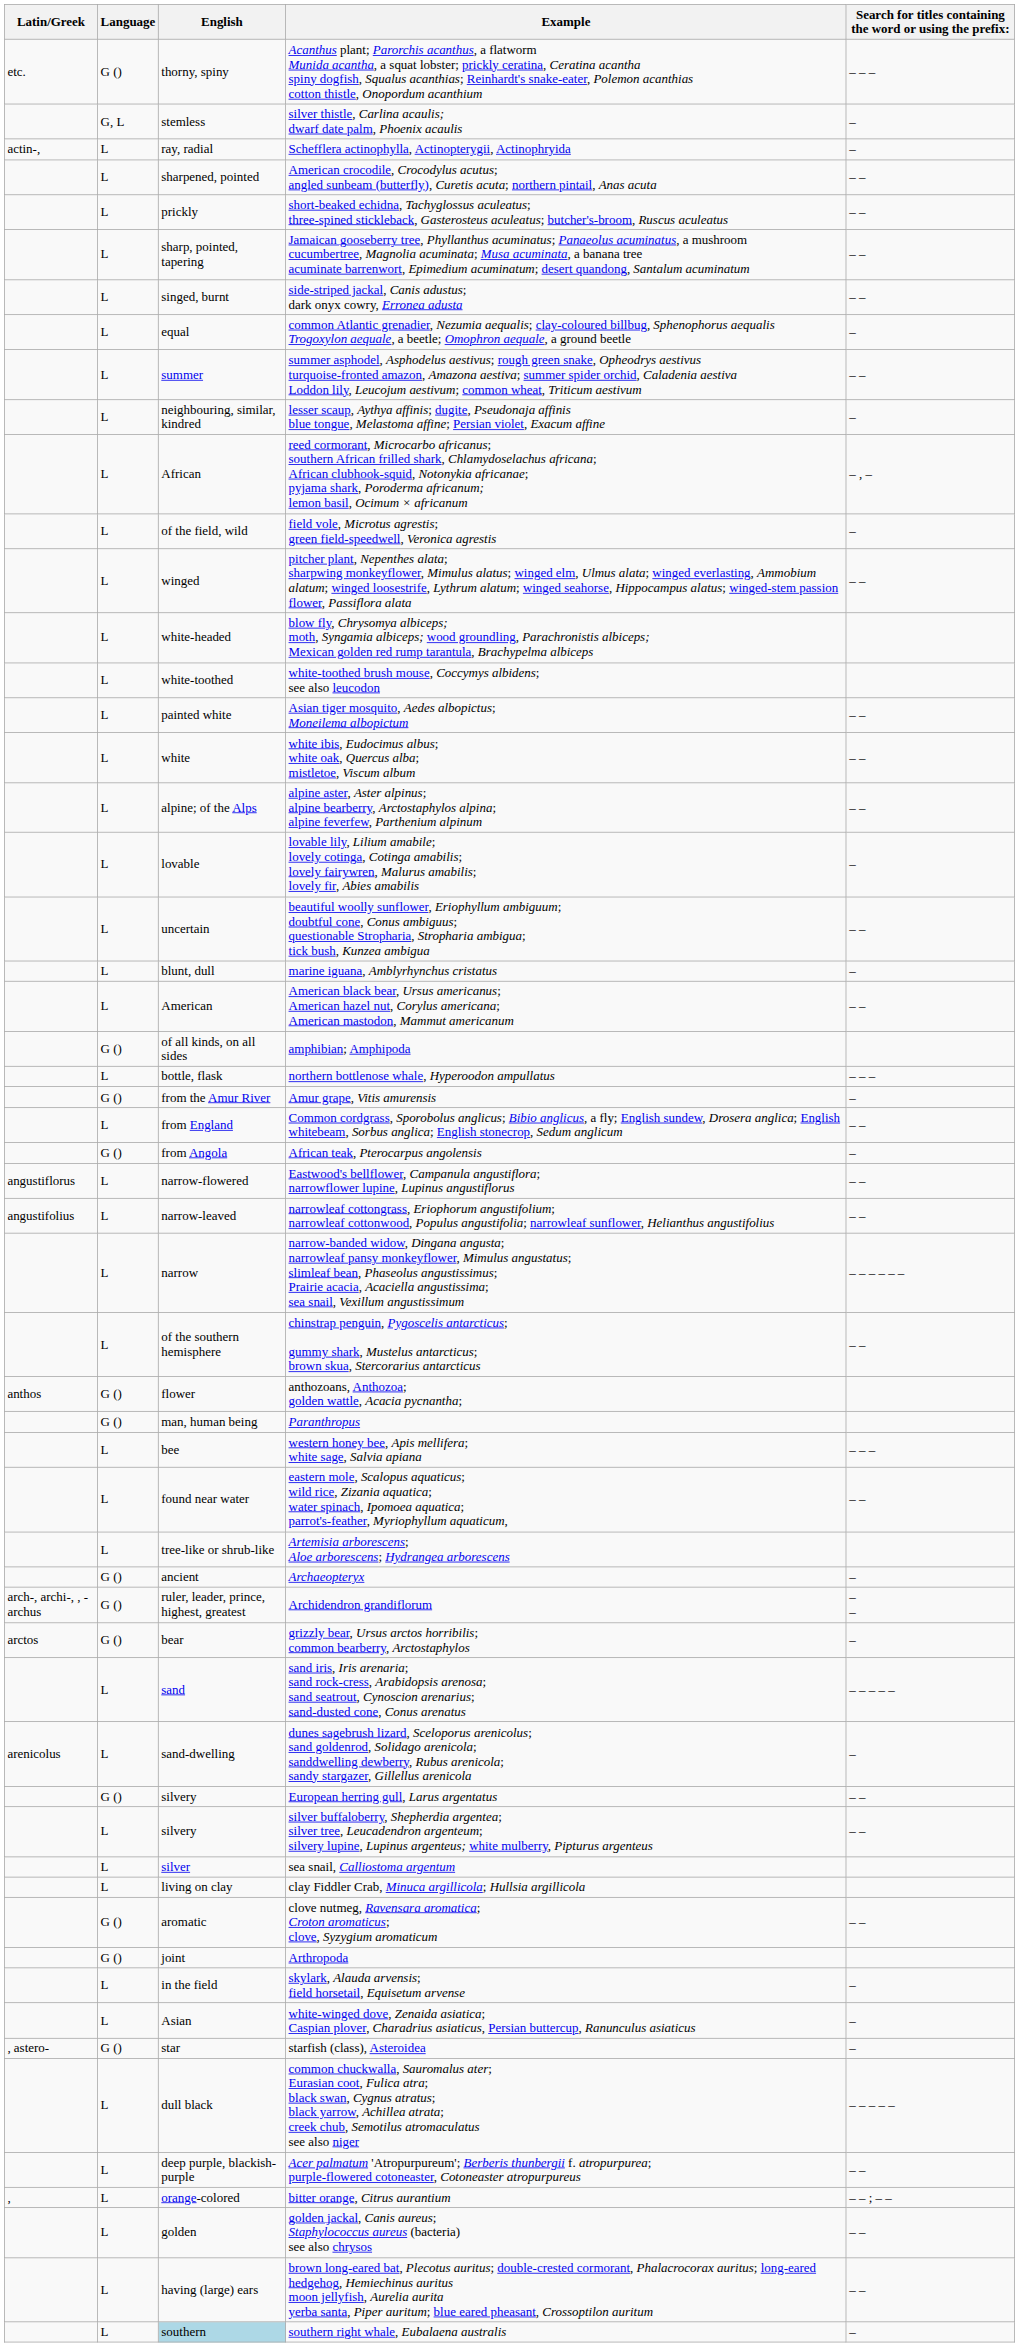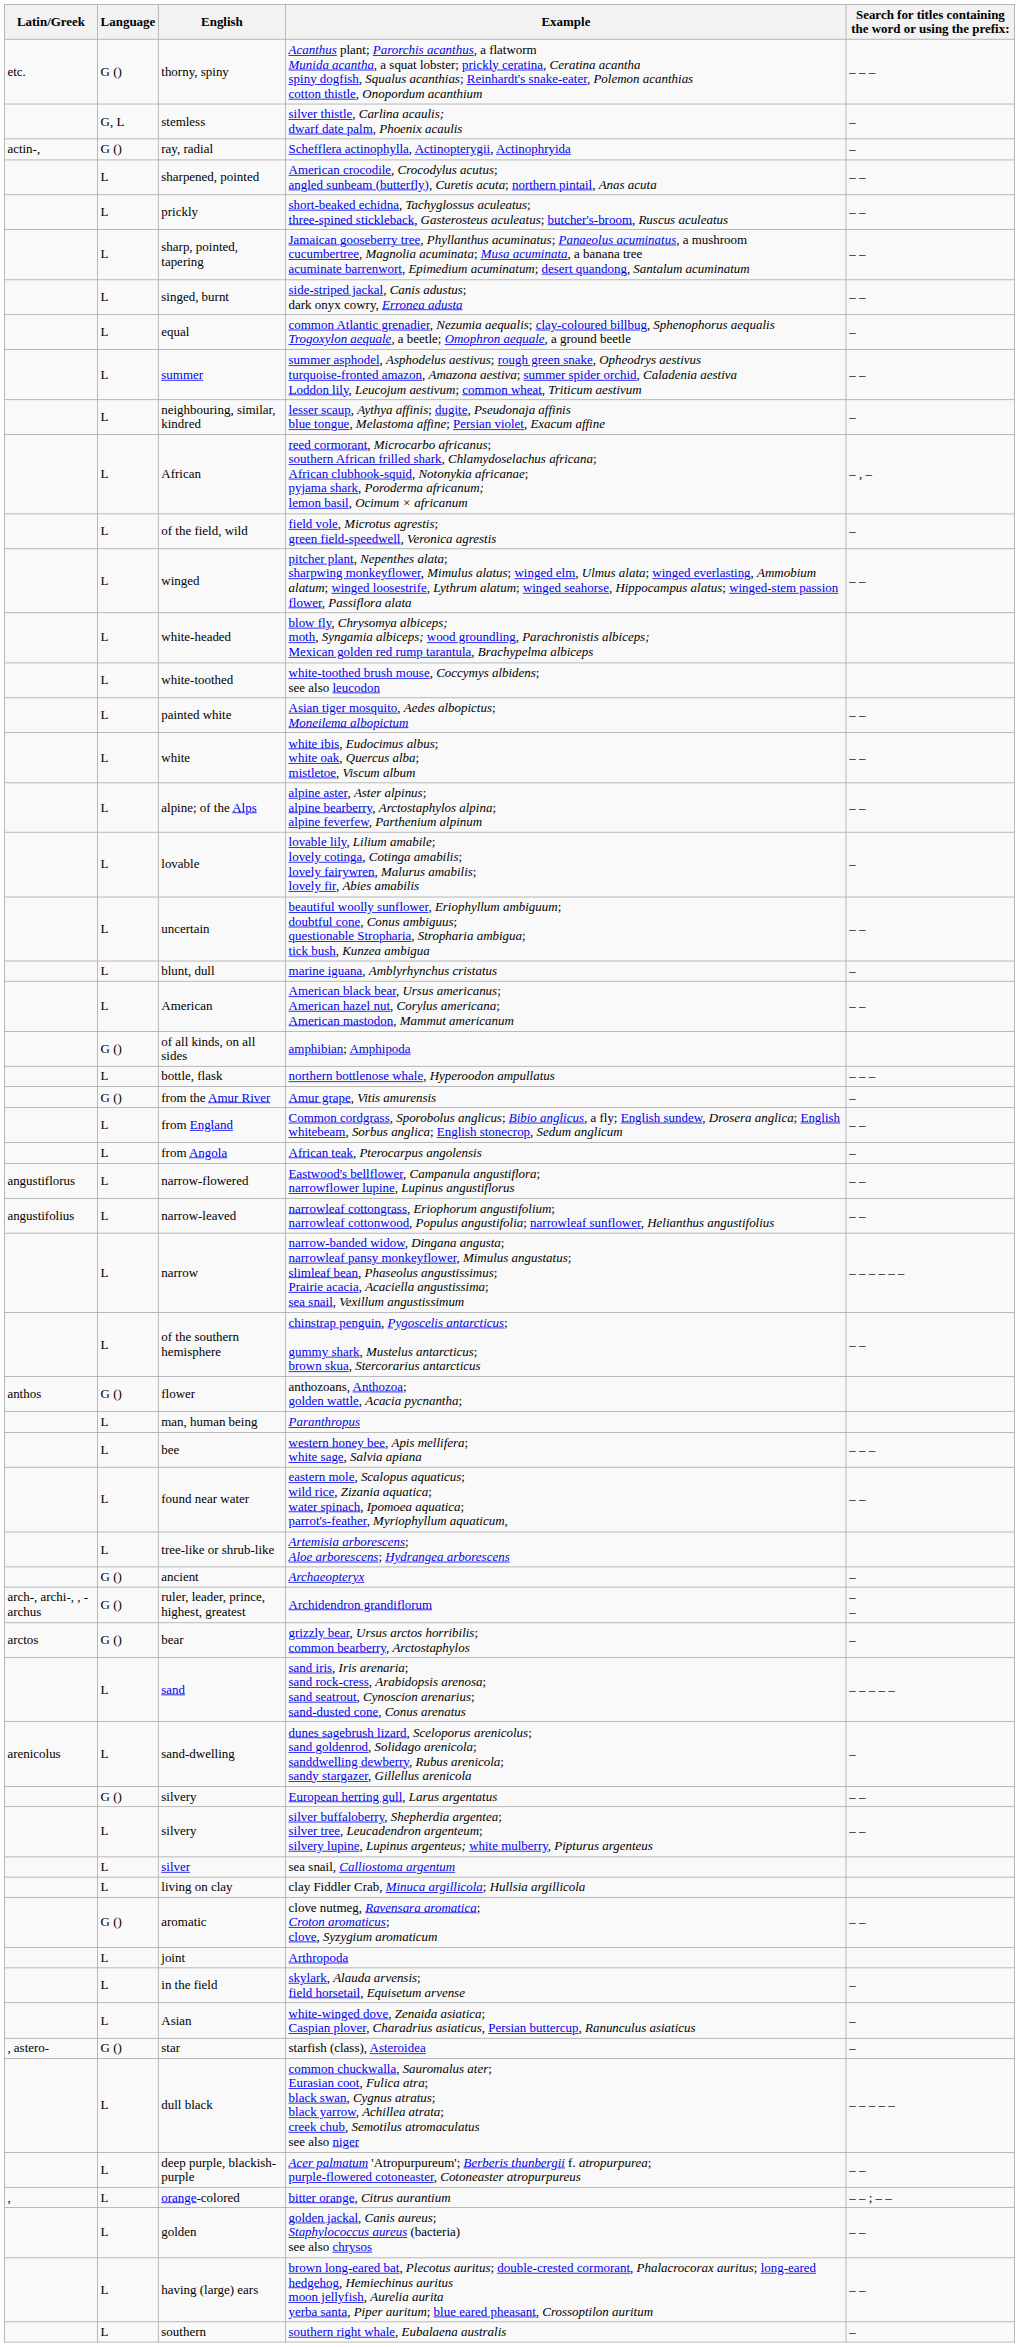 <table class="wikitable">
 <tr>
 <th>Latin/Greek</th>
 <th>Language</th>
 <th>English</th>
 <th>Example</th>
 <th>Search for titles containing the word or using the prefix:</th>
 </tr>
 <tr>
 <td> etc.</td>
 <td>G  ()</td>
 <td>thorny, spiny</td>
 <td><em><a href='#'>Acanthus</a></em> plant; <em><a href='#'>Parorchis acanthus</a></em>, a flatworm<br><em><a href='#'>Munida acantha</a></em>, a squat lobster; <a href='#'>prickly ceratina</a>, <em>Ceratina acantha</em><br><a href='#'>spiny dogfish</a>, <em>Squalus acanthias</em>; <a href='#'>Reinhardt's snake-eater</a>, <em>Polemon acanthias</em><br><a href='#'>cotton thistle</a>, <em>Onopordum acanthium</em></td>
 <td> –  –  – </td>
 </tr>
 <tr>
 <td></td>
 <td>G, L</td>
 <td>stemless</td>
 <td><a href='#'>silver thistle</a>, <em>Carlina acaulis;</em><br><a href='#'>dwarf date palm</a>, <em>Phoenix acaulis</em></td>
 <td> – </td>
 </tr>
 <tr>
 <td> actin-, </td>
-<td>L</td>
+<td>G  ()</td>
 <td>ray, radial</td>
 <td><a href='#'>Schefflera actinophylla</a>, <a href='#'>Actinopterygii</a>, <a href='#'>Actinophryida</a></td>
 <td> – </td>
 </tr>
 <tr>
 <td></td>
 <td>L</td>
 <td>sharpened, pointed</td>
 <td><a href='#'>American crocodile</a>, <em>Crocodylus acutus</em>;<br><a href='#'>angled sunbeam (butterfly)</a>, <em>Curetis acuta</em>; <a href='#'>northern pintail</a>, <em>Anas acuta</em></td>
 <td> –  – </td>
 </tr>
 <tr>
 <td></td>
 <td>L</td>
 <td>prickly</td>
 <td><a href='#'>short-beaked echidna</a>, <em>Tachyglossus aculeatus</em>;<br><a href='#'>three-spined stickleback</a>, <em>Gasterosteus aculeatus</em>; <a href='#'>butcher's-broom</a>, <em>Ruscus aculeatus</em></td>
 <td> –  – </td>
 </tr>
 <tr>
 <td></td>
 <td>L</td>
 <td>sharp, pointed, tapering</td>
 <td><a href='#'>Jamaican gooseberry tree</a>, <em>Phyllanthus acuminatus</em>; <em><a href='#'>Panaeolus acuminatus</a></em>, a mushroom<br><a href='#'>cucumbertree</a>, <em>Magnolia acuminata</em>; <em><a href='#'>Musa acuminata</a></em>, a banana tree<br><a href='#'>acuminate barrenwort</a>, <em>Epimedium acuminatum</em>; <a href='#'>desert quandong</a>, <em>Santalum acuminatum</em></td>
 <td> –  – </td>
 </tr>
 <tr>
 <td></td>
 <td>L</td>
 <td>singed, burnt</td>
 <td><a href='#'>side-striped jackal</a>, <em>Canis adustus</em>;<br>dark onyx cowry, <em><a href='#'>Erronea adusta</a></em></td>
 <td> –  – </td>
 </tr>
 <tr>
 <td></td>
 <td>L</td>
 <td>equal</td>
 <td><a href='#'>common Atlantic grenadier</a>, <em>Nezumia aequalis</em>; <a href='#'>clay-coloured billbug</a>, <em>Sphenophorus aequalis</em><br><em><a href='#'>Trogoxylon aequale</a></em>, a beetle; <em><a href='#'>Omophron aequale</a></em>, a ground beetle</td>
 <td> – </td>
 </tr>
 <tr>
 <td></td>
 <td>L</td>
 <td><a href='#'>summer</a></td>
 <td><a href='#'>summer asphodel</a>, <em>Asphodelus aestivus</em>; <a href='#'>rough green snake</a>, <em>Opheodrys aestivus</em><br><a href='#'>turquoise-fronted amazon</a>, <em>Amazona aestiva</em>; <a href='#'>summer spider orchid</a>, <em>Caladenia aestiva</em><br><a href='#'>Loddon lily</a>, <em>Leucojum aestivum</em>; <a href='#'>common wheat</a>, <em>Triticum aestivum</em></td>
 <td> –  – </td>
 </tr>
 <tr>
 <td></td>
 <td>L</td>
 <td>neighbouring, similar, kindred</td>
 <td><a href='#'>lesser scaup</a>, <em>Aythya affinis</em>; <a href='#'>dugite</a>, <em>Pseudonaja affinis</em> <br><a href='#'>blue tongue</a>, <em>Melastoma affine</em>; <a href='#'>Persian violet</a>, <em>Exacum affine</em></td>
 <td> – </td>
 </tr>
 <tr>
 <td></td>
 <td>L</td>
 <td>African</td>
 <td><a href='#'>reed cormorant</a>, <em>Microcarbo africanus</em>;<br><a href='#'>southern African frilled shark</a>, <em>Chlamydoselachus africana</em>;<br><a href='#'>African clubhook-squid</a>, <em>Notonykia africanae</em>;<br><a href='#'>pyjama shark</a>, <em>Poroderma africanum;</em><br><a href='#'>lemon basil</a>, <em>Ocimum × africanum</em></td>
 <td> – ,  – </td>
 </tr>
 <tr>
 <td></td>
 <td>L</td>
 <td>of the field, wild</td>
 <td><a href='#'>field vole</a>, <em>Microtus agrestis</em>;<br><a href='#'>green field-speedwell</a>, <em>Veronica agrestis</em></td>
 <td> – </td>
 </tr>
 <tr>
 <td></td>
 <td>L </td>
 <td>winged</td>
 <td><a href='#'>pitcher plant</a>, <em>Nepenthes alata</em>;<br><a href='#'>sharpwing monkeyflower</a>, <em>Mimulus alatus</em>; <a href='#'>winged elm</a>, <em>Ulmus alata</em>; <a href='#'>winged everlasting</a>, <em>Ammobium alatum</em>; <a href='#'>winged loosestrife</a>, <em>Lythrum alatum</em>; <a href='#'>winged seahorse</a>, <em>Hippocampus alatus</em>; <a href='#'>winged-stem passion flower</a>, <em>Passiflora alata</em></td>
 <td> –  – </td>
 </tr>
 <tr id="albiceps">
 <td></td>
 <td>L</td>
 <td>white-headed</td>
 <td><a href='#'>blow fly</a>, <em>Chrysomya albiceps;</em><br><a href='#'>moth</a>, <em>Syngamia albiceps;</em> <a href='#'>wood groundling</a>, <em>Parachronistis albiceps;</em><br><a href='#'>Mexican golden red rump tarantula</a>, <em>Brachypelma albiceps</em></td>
 <td></td>
 </tr>
 <tr id="albidens">
 <td></td>
 <td>L</td>
 <td>white-toothed</td>
 <td><a href='#'>white-toothed brush mouse</a>, <em>Coccymys albidens</em>;<br> see also <a href='#'>leucodon</a></td>
 <td></td>
 </tr>
 <tr>
 <td></td>
 <td>L</td>
 <td>painted white</td>
 <td><a href='#'>Asian tiger mosquito</a>, <em>Aedes albopictus</em>;<br><em><a href='#'>Moneilema albopictum</a></em></td>
 <td> –  – </td>
 </tr>
 <tr>
 <td></td>
 <td>L</td>
 <td>white</td>
 <td><a href='#'>white ibis</a>, <em>Eudocimus albus</em>;<br><a href='#'>white oak</a>, <em>Quercus alba</em>;<br><a href='#'>mistletoe</a>, <em>Viscum album</em></td>
 <td> –  – </td>
 </tr>
 <tr>
 <td></td>
 <td>L</td>
 <td>alpine; of the <a href='#'>Alps</a></td>
 <td><a href='#'>alpine aster</a>, <em>Aster alpinus</em>;<br><a href='#'>alpine bearberry</a>, <em>Arctostaphylos alpina</em>;<br><a href='#'>alpine feverfew</a>, <em>Parthenium alpinum</em></td>
 <td> –  – </td>
 </tr>
 <tr>
 <td></td>
 <td>L</td>
 <td>lovable</td>
 <td><a href='#'>lovable lily</a>, <em>Lilium amabile</em>;<br><a href='#'>lovely cotinga</a>, <em>Cotinga amabilis</em>;<br> <a href='#'>lovely fairywren</a>, <em>Malurus amabilis</em>;<br><a href='#'>lovely fir</a>, <em>Abies amabilis</em></td>
 <td> – </td>
 </tr>
 <tr>
 <td></td>
 <td>L</td>
 <td>uncertain</td>
 <td><a href='#'>beautiful woolly sunflower</a>, <em>Eriophyllum ambiguum</em>;<br><a href='#'>doubtful cone</a>, <em>Conus ambiguus</em>;<br><a href='#'>questionable Stropharia</a>, <em>Stropharia ambigua</em>;<br><a href='#'>tick bush</a>, <em>Kunzea ambigua</em></td>
 <td> –  – </td>
 </tr>
 <tr>
 <td></td>
 <td>L</td>
 <td>blunt, dull</td>
 <td><a href='#'>marine iguana</a>, <em>Amblyrhynchus cristatus</em></td>
 <td> – </td>
 </tr>
 <tr>
 <td></td>
 <td>L</td>
 <td>American</td>
 <td><a href='#'>American black bear</a>, <em>Ursus americanus</em>;<br><a href='#'>American hazel nut</a>, <em>Corylus americana</em>;<br><a href='#'>American mastodon</a>, <em>Mammut americanum</em></td>
 <td> –  – </td>
 </tr>
 <tr>
 <td></td>
 <td>G  ()</td>
 <td>of all kinds, on all sides</td>
 <td><a href='#'>amphibian</a>; <a href='#'>Amphipoda</a></td>
 <td></td>
 </tr>
 <tr>
 <td></td>
 <td>L</td>
 <td>bottle, flask</td>
 <td><a href='#'>northern bottlenose whale</a>, <em>Hyperoodon ampullatus</em></td>
 <td> –  –  – </td>
 </tr>
 <tr>
 <td></td>
 <td>G  ()</td>
 <td>from the <a href='#'>Amur River</a></td>
 <td><a href='#'>Amur grape</a>, <em>Vitis amurensis</em></td>
 <td> – </td>
 </tr>
 <tr>
 <td></td>
 <td>L</td>
 <td>from <a href='#'>England</a></td>
 <td><a href='#'>Common cordgrass</a>, <em>Sporobolus anglicus</em>; <em><a href='#'>Bibio anglicus</a></em>, a fly; <a href='#'>English sundew</a>, <em>Drosera anglica</em>; <a href='#'>English whitebeam</a>, <em>Sorbus anglica</em>; <a href='#'>English stonecrop</a>, <em>Sedum anglicum</em></td>
 <td> –  – </td>
 </tr>
 <tr>
 <td></td>
-<td>G  ()</td>
+<td>L</td>
 <td>from <a href='#'>Angola</a></td>
 <td><a href='#'>African teak</a>, <em>Pterocarpus angolensis</em></td>
 <td> – </td>
 </tr>
 <tr>
 <td>angustiflorus</td>
 <td>L</td>
 <td>narrow-flowered</td>
 <td><a href='#'>Eastwood's bellflower</a>, <em>Campanula angustiflora</em>;<br><a href='#'>narrowflower lupine</a>, <em>Lupinus angustiflorus</em></td>
 <td> –  – </td>
 </tr>
 <tr>
 <td>angustifolius</td>
 <td>L</td>
 <td>narrow-leaved</td>
 <td><a href='#'>narrowleaf cottongrass</a>, <em>Eriophorum angustifolium</em>;<br><a href='#'>narrowleaf cottonwood</a>, <em>Populus angustifolia</em>; <a href='#'>narrowleaf sunflower</a>, <em>Helianthus angustifolius</em></td>
 <td> –  – </td>
 </tr>
 <tr>
 <td></td>
 <td>L</td>
 <td>narrow</td>
 <td><a href='#'>narrow-banded widow</a>, <em>Dingana angusta</em>;<br><a href='#'>narrowleaf pansy monkeyflower</a>, <em>Mimulus angustatus</em>;<br><a href='#'>slimleaf bean</a>, <em>Phaseolus angustissimus</em>;<br><a href='#'>Prairie acacia</a>, <em>Acaciella angustissima</em>;<br><a href='#'>sea snail</a>, <em>Vexillum angustissimum</em></td>
 <td> –  –  –  –  –  – </td>
 </tr>
 <tr>
 <td></td>
 <td>L</td>
 <td>of the southern hemisphere</td>
 <td><a href='#'>chinstrap penguin</a>, <em><a href='#'>Pygoscelis antarcticus</a></em>;<br><br><a href='#'>gummy shark</a>, <em>Mustelus antarcticus</em>;<br> <a href='#'>brown skua</a>, <em>Stercorarius antarcticus</em></td>
 <td> –  – </td>
 </tr>
 <tr>
 <td>anthos</td>
 <td>G  ()</td>
 <td>flower</td>
 <td>anthozoans, <a href='#'>Anthozoa</a>;<br><a href='#'>golden wattle</a>, <em>Acacia pycnantha</em>;</td>
 <td></td>
 </tr>
 <tr>
 <td></td>
-<td>G  ()</td>
+<td>L</td>
 <td>man, human being</td>
 <td><em><a href='#'>Paranthropus</a></em></td>
 <td></td>
 </tr>
 <tr>
 <td></td>
 <td>L</td>
 <td>bee</td>
 <td><a href='#'>western honey bee</a>, <em>Apis mellifera</em>;<br><a href='#'>white sage</a>, <em>Salvia apiana</em></td>
 <td> –  –  – </td>
 </tr>
 <tr>
 <td></td>
 <td>L</td>
 <td>found near water</td>
 <td><a href='#'>eastern mole</a>, <em>Scalopus aquaticus</em>;<br><a href='#'>wild rice</a>, <em>Zizania aquatica</em>;<br><a href='#'>water spinach</a>, <em>Ipomoea aquatica</em>;<br><a href='#'>parrot's-feather</a>, <em>Myriophyllum aquaticum</em>,</td>
 <td> –  – </td>
 </tr>
 <tr>
 <td></td>
 <td>L</td>
 <td>tree-like or shrub-like</td>
 <td><em><a href='#'>Artemisia arborescens</a></em>;<br><em><a href='#'>Aloe arborescens</a></em>; <em><a href='#'>Hydrangea arborescens</a></em></td>
 <td></td>
 </tr>
 <tr>
 <td></td>
 <td>G  ()</td>
 <td>ancient</td>
 <td><em><a href='#'>Archaeopteryx</a></em></td>
 <td> – </td>
 </tr>
 <tr>
 <td> arch-, archi-, , -archus</td>
 <td>G  ()</td>
 <td>ruler, leader, prince, highest, greatest</td>
 <td><a href='#'>Archidendron grandiflorum</a></td>
 <td> – <br> – </td>
 </tr>
 <tr>
 <td>arctos</td>
 <td>G  ()</td>
 <td>bear</td>
 <td><a href='#'>grizzly bear</a>, <em>Ursus arctos horribilis</em>;<br><a href='#'>common bearberry</a>, <em>Arctostaphylos</em></td>
 <td> – </td>
 </tr>
 <tr>
 <td></td>
 <td>L</td>
 <td><a href='#'>sand</a></td>
 <td><a href='#'>sand iris</a>, <em>Iris arenaria</em>;<br> <a href='#'>sand rock-cress</a>, <em>Arabidopsis arenosa</em>;<br> <a href='#'>sand seatrout</a>, <em>Cynoscion arenarius</em>;<br> <a href='#'>sand-dusted cone</a>, <em>Conus arenatus</em></td>
 <td> –  –  –  –  – </td>
 </tr>
 <tr>
 <td>arenicolus</td>
 <td>L</td>
 <td>sand-dwelling</td>
 <td><a href='#'>dunes sagebrush lizard</a>, <em>Sceloporus arenicolus</em>;<br> <a href='#'>sand goldenrod</a>, <em>Solidago arenicola</em>;<br> <a href='#'>sanddwelling dewberry</a>, <em>Rubus arenicola</em>;<br> <a href='#'>sandy stargazer</a>, <em>Gillellus arenicola</em></td>
 <td> – </td>
 </tr>
 <tr>
 <td></td>
 <td>G  ()</td>
 <td>silvery</td>
 <td><a href='#'>European herring gull</a>, <em>Larus argentatus</em></td>
 <td> –  – </td>
 </tr>
 <tr>
 <td></td>
 <td>L</td>
 <td>silvery</td>
 <td><a href='#'>silver buffaloberry</a>, <em>Shepherdia argentea</em>;<br><a href='#'>silver tree</a>, <em>Leucadendron argenteum</em>;<br><a href='#'>silvery lupine</a>, <em>Lupinus argenteus;</em> <a href='#'>white mulberry</a>, <em>Pipturus argenteus</em></td>
 <td> –  – </td>
 </tr>
 <tr>
 <td></td>
 <td>L</td>
 <td><a href='#'>silver</a></td>
 <td>sea snail, <em><a href='#'>Calliostoma argentum</a></em></td>
 <td></td>
 </tr>
 <tr>
 <td></td>
 <td>L</td>
 <td>living on clay</td>
 <td>clay Fiddler Crab, <em><a href='#'>Minuca argillicola</a></em>; <em>Hullsia argillicola</em></td>
 <td></td>
 </tr>
 <tr>
 <td></td>
 <td>G  ()</td>
 <td>aromatic</td>
 <td>clove nutmeg, <em><a href='#'>Ravensara aromatica</a></em>;<br> <em><a href='#'>Croton aromaticus</a></em>;<br> <a href='#'>clove</a>, <em>Syzygium aromaticum</em></td>
 <td> –  – </td>
 </tr>
 <tr>
 <td></td>
-<td>G  ()</td>
+<td>L</td>
 <td>joint</td>
 <td><a href='#'>Arthropoda</a></td>
 <td></td>
 </tr>
 <tr>
 <td></td>
 <td>L</td>
 <td>in the field</td>
 <td><a href='#'>skylark</a>, <em>Alauda arvensis</em>;<br> <a href='#'>field horsetail</a>, <em>Equisetum arvense</em></td>
 <td> – </td>
 </tr>
 <tr>
 <td></td>
 <td>L</td>
 <td>Asian</td>
 <td><a href='#'>white-winged dove</a>, <em>Zenaida asiatica</em>;<br> <a href='#'>Caspian plover</a>, <em>Charadrius asiaticus</em>, <a href='#'>Persian buttercup</a>, <em>Ranunculus asiaticus</em></td>
 <td> – </td>
 </tr>
 <tr>
 <td>, astero-</td>
 <td>G  ()</td>
 <td>star</td>
 <td>starfish (class), <a href='#'>Asteroidea</a></td>
 <td> – </td>
 </tr>
 <tr>
 <td></td>
 <td>L</td>
 <td>dull black</td>
 <td><a href='#'>common chuckwalla</a>, <em>Sauromalus ater</em>;<br> <a href='#'>Eurasian coot</a>, <em>Fulica atra</em>;<br> <a href='#'>black swan</a>, <em>Cygnus atratus</em>;<br> <a href='#'>black yarrow</a>, <em>Achillea atrata</em>;<br> <a href='#'>creek chub</a>, <em>Semotilus atromaculatus</em> <br>see also <a href='#'>niger</a></td>
 <td> –  –  –  –  – </td>
 </tr>
 <tr>
 <td></td>
 <td>L</td>
 <td>deep purple, blackish-purple</td>
 <td><em><a href='#'>Acer palmatum</a></em> 'Atropurpureum'; <em><a href='#'>Berberis thunbergii</a></em> f. <em>atropurpurea</em>;<br> <a href='#'>purple-flowered cotoneaster</a>, <em>Cotoneaster atropurpureus</em></td>
 <td> –  – </td>
 </tr>
 <tr>
 <td>, </td>
 <td>L</td>
 <td><a href='#'>orange</a>-colored</td>
 <td><a href='#'>bitter orange</a>, <em>Citrus aurantium</em></td>
 <td> –  – ;  –  – </td>
 </tr>
 <tr>
 <td></td>
 <td>L</td>
 <td>golden</td>
 <td><a href='#'>golden jackal</a>, <em>Canis aureus</em>;<br> <em><a href='#'>Staphylococcus aureus</a></em> (bacteria) <br> see also <a href='#'>chrysos</a></td>
 <td> –  – </td>
 </tr>
 <tr>
 <td></td>
 <td>L</td>
 <td>having (large) ears</td>
 <td><a href='#'>brown long-eared bat</a>, <em>Plecotus auritus</em>; <a href='#'>double-crested cormorant</a>, <em>Phalacrocorax auritus</em>; <a href='#'>long-eared hedgehog</a>, <em>Hemiechinus auritus</em><br><a href='#'>moon jellyfish</a>, <em>Aurelia aurita</em><br><a href='#'>yerba santa</a>, <em>Piper auritum</em>; <a href='#'>blue eared pheasant</a>, <em>Crossoptilon auritum</em></td>
 <td> –  – </td>
 </tr>
 <tr>
 <td></td>
 <td>L</td>
-<td style="background: lightblue;">southern</td>
+<td>southern</td>
 <td><a href='#'>southern right whale</a>, <em>Eubalaena australis</em></td>
 <td> – </td>
 </tr>
 </table>
